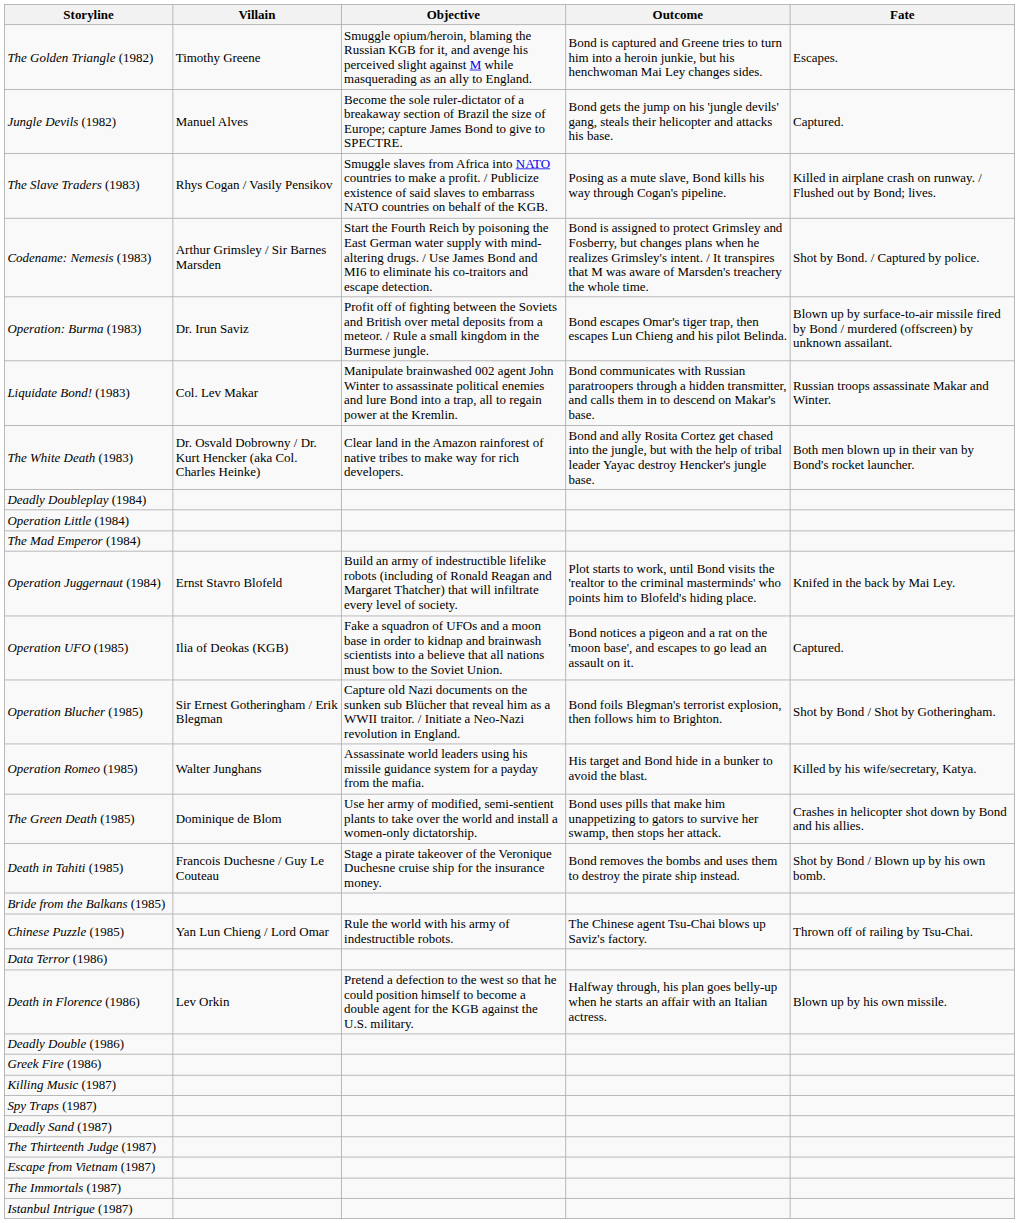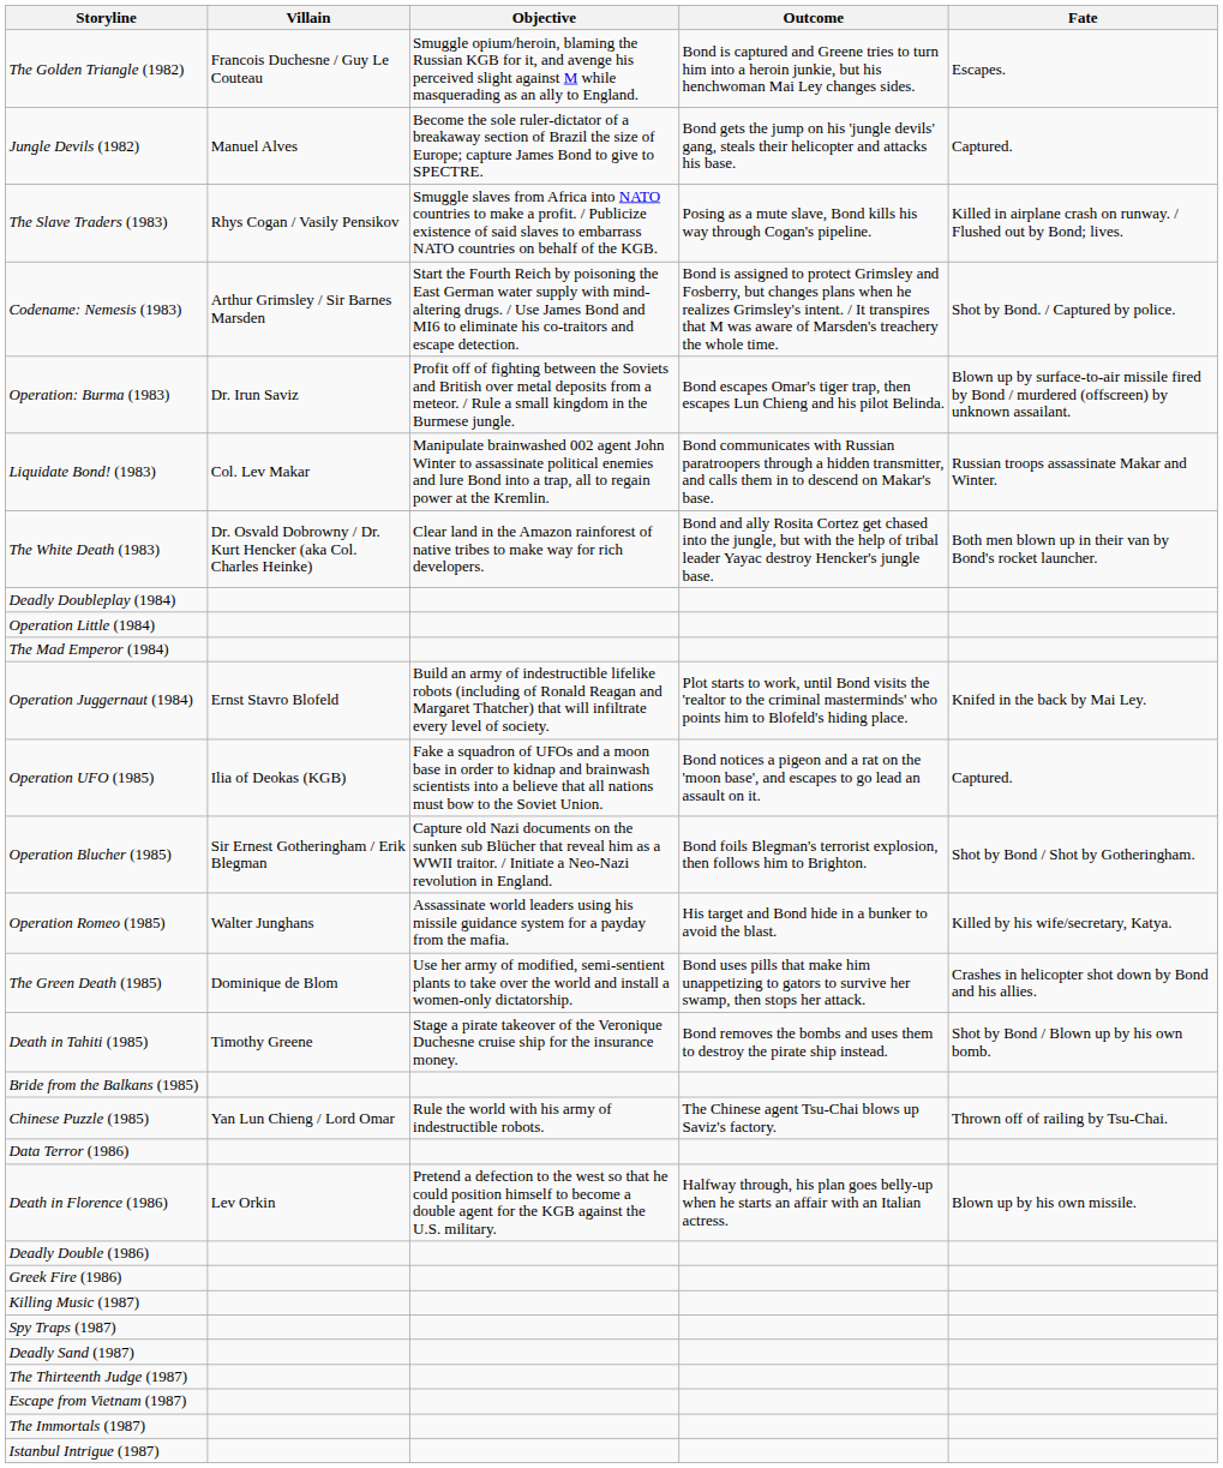 <table class="wikitable">
 <tr>
 <th style="width: 16.5%">Storyline</th>
 <th style="width: 16.5%">Villain</th>
 <th style="width: 22%">Objective</th>
 <th style="width: 22%">Outcome</th>
 <th style="width: 22%">Fate</th>
 </tr>
 <tr>
 <td><em>The Golden Triangle</em> (1982)</td>
-<td>Timothy Greene</td>
+<td>Francois Duchesne / Guy Le Couteau</td>
 <td>Smuggle opium/heroin, blaming the Russian KGB for it, and avenge his perceived slight against <a href='#'>M</a> while masquerading as an ally to England.</td>
 <td>Bond is captured and Greene tries to turn him into a heroin junkie, but his henchwoman Mai Ley changes sides.</td>
 <td>Escapes.</td>
 </tr>
 <tr>
 <td><em>Jungle Devils</em> (1982)</td>
 <td>Manuel Alves</td>
 <td>Become the sole ruler-dictator of a breakaway section of Brazil the size of Europe; capture James Bond to give to SPECTRE.</td>
 <td>Bond gets the jump on his 'jungle devils' gang, steals their helicopter and attacks his base.</td>
 <td>Captured.</td>
 </tr>
 <tr>
 <td><em>The Slave Traders</em> (1983)</td>
 <td>Rhys Cogan / Vasily Pensikov</td>
 <td>Smuggle slaves from Africa into <a href='#'>NATO</a> countries to make a profit. / Publicize existence of said slaves to embarrass NATO countries on behalf of the KGB.</td>
 <td>Posing as a mute slave, Bond kills his way through Cogan's pipeline.</td>
 <td>Killed in airplane crash on runway. / Flushed out by Bond; lives.</td>
 </tr>
 <tr>
 <td><em>Codename: Nemesis</em> (1983)</td>
 <td>Arthur Grimsley / Sir Barnes Marsden</td>
 <td>Start the Fourth Reich by poisoning the East German water supply with mind-altering drugs. / Use James Bond and MI6 to eliminate his co-traitors and escape detection.</td>
 <td>Bond is assigned to protect Grimsley and Fosberry, but changes plans when he realizes Grimsley's intent. / It transpires that M was aware of Marsden's treachery the whole time.</td>
 <td>Shot by Bond. / Captured by police.</td>
 </tr>
 <tr>
 <td><em>Operation: Burma</em> (1983)</td>
 <td>Dr. Irun Saviz</td>
 <td>Profit off of fighting between the Soviets and British over metal deposits from a meteor. / Rule a small kingdom in the Burmese jungle.</td>
 <td>Bond escapes Omar's tiger trap, then escapes Lun Chieng and his pilot Belinda.</td>
 <td>Blown up by surface-to-air missile fired by Bond / murdered (offscreen) by unknown assailant.</td>
 </tr>
 <tr>
 <td><em>Liquidate Bond!</em> (1983)</td>
 <td>Col. Lev Makar</td>
 <td>Manipulate brainwashed 002 agent John Winter to assassinate political enemies and lure Bond into a trap, all to regain power at the Kremlin.</td>
 <td>Bond communicates with Russian paratroopers through a hidden transmitter, and calls them in to descend on Makar's base.</td>
 <td>Russian troops assassinate Makar and Winter.</td>
 </tr>
 <tr>
 <td><em>The White Death</em> (1983)</td>
 <td>Dr. Osvald Dobrowny / Dr. Kurt Hencker (aka Col. Charles Heinke)</td>
 <td>Clear land in the Amazon rainforest of native tribes to make way for rich developers.</td>
 <td>Bond and ally Rosita Cortez get chased into the jungle, but with the help of tribal leader Yayac destroy Hencker's jungle base.</td>
 <td>Both men blown up in their van by Bond's rocket launcher.</td>
 </tr>
 <tr>
 <td><em>Deadly Doubleplay</em> (1984)</td>
 <td></td>
 <td></td>
 <td></td>
 <td></td>
 </tr>
 <tr>
 <td><em>Operation Little</em> (1984)</td>
 <td></td>
 <td></td>
 <td></td>
 <td></td>
 </tr>
 <tr>
 <td><em>The Mad Emperor</em> (1984)</td>
 <td></td>
 <td></td>
 <td></td>
 <td></td>
 </tr>
 <tr>
 <td><em>Operation Juggernaut</em> (1984)</td>
 <td>Ernst Stavro Blofeld</td>
 <td>Build an army of indestructible lifelike robots (including of Ronald Reagan and Margaret Thatcher) that will infiltrate every level of society.</td>
 <td>Plot starts to work, until Bond visits the 'realtor to the criminal masterminds' who points him to Blofeld's hiding place.</td>
 <td>Knifed in the back by Mai Ley.</td>
 </tr>
 <tr>
 <td><em>Operation UFO</em> (1985)</td>
 <td>Ilia of Deokas (KGB)</td>
 <td>Fake a squadron of UFOs and a moon base in order to kidnap and brainwash scientists into a believe that all nations must bow to the Soviet Union.</td>
 <td>Bond notices a pigeon and a rat on the 'moon base', and escapes to go lead an assault on it.</td>
 <td>Captured.</td>
 </tr>
 <tr>
 <td><em>Operation Blucher</em> (1985)</td>
 <td>Sir Ernest Gotheringham / Erik Blegman</td>
 <td>Capture old Nazi documents on the sunken sub Blücher that reveal him as a WWII traitor. / Initiate a Neo-Nazi revolution in England.</td>
 <td>Bond foils Blegman's terrorist explosion, then follows him to Brighton.</td>
 <td>Shot by Bond / Shot by Gotheringham.</td>
 </tr>
 <tr>
 <td><em>Operation Romeo</em> (1985)</td>
 <td>Walter Junghans</td>
 <td>Assassinate world leaders using his missile guidance system for a payday from the mafia.</td>
 <td>His target and Bond hide in a bunker to avoid the blast.</td>
 <td>Killed by his wife/secretary, Katya.</td>
 </tr>
 <tr>
 <td><em>The Green Death</em> (1985)</td>
 <td>Dominique de Blom</td>
 <td>Use her army of modified, semi-sentient plants to take over the world and install a women-only dictatorship.</td>
 <td>Bond uses pills that make him unappetizing to gators to survive her swamp, then stops her attack.</td>
 <td>Crashes in helicopter shot down by Bond and his allies.</td>
 </tr>
 <tr>
 <td><em>Death in Tahiti</em> (1985)</td>
-<td>Francois Duchesne / Guy Le Couteau</td>
+<td>Timothy Greene</td>
 <td>Stage a pirate takeover of the Veronique Duchesne cruise ship for the insurance money.</td>
 <td>Bond removes the bombs and uses them to destroy the pirate ship instead.</td>
 <td>Shot by Bond / Blown up by his own bomb.</td>
 </tr>
 <tr>
 <td><em>Bride from the Balkans</em> (1985)</td>
 <td></td>
 <td></td>
 <td></td>
 <td></td>
 </tr>
 <tr>
 <td><em>Chinese Puzzle</em> (1985)</td>
 <td>Yan Lun Chieng / Lord Omar</td>
 <td>Rule the world with his army of indestructible robots.</td>
 <td>The Chinese agent Tsu-Chai blows up Saviz's factory.</td>
 <td>Thrown off of railing by Tsu-Chai.</td>
 </tr>
 <tr>
 <td><em>Data Terror</em> (1986)</td>
 <td></td>
 <td></td>
 <td></td>
 <td></td>
 </tr>
 <tr>
 <td><em>Death in Florence</em> (1986)</td>
 <td>Lev Orkin</td>
 <td>Pretend a defection to the west so that he could position himself to become a double agent for the KGB against the U.S. military.</td>
 <td>Halfway through, his plan goes belly-up when he starts an affair with an Italian actress.</td>
 <td>Blown up by his own missile.</td>
 </tr>
 <tr>
 <td><em>Deadly Double</em> (1986)</td>
 <td></td>
 <td></td>
 <td></td>
 <td></td>
 </tr>
 <tr>
 <td><em>Greek Fire</em> (1986)</td>
 <td></td>
 <td></td>
 <td></td>
 <td></td>
 </tr>
 <tr>
 <td><em>Killing Music</em> (1987)</td>
 <td></td>
 <td></td>
 <td></td>
 <td></td>
 </tr>
 <tr>
 <td><em>Spy Traps</em> (1987)</td>
 <td></td>
 <td></td>
 <td></td>
 <td></td>
 </tr>
 <tr>
 <td><em>Deadly Sand</em> (1987)</td>
 <td></td>
 <td></td>
 <td></td>
 <td></td>
 </tr>
 <tr>
 <td><em>The Thirteenth Judge</em> (1987)</td>
 <td></td>
 <td></td>
 <td></td>
 <td></td>
 </tr>
 <tr>
 <td><em>Escape from Vietnam</em> (1987)</td>
 <td></td>
 <td></td>
 <td></td>
 <td></td>
 </tr>
 <tr>
 <td><em>The Immortals</em> (1987)</td>
 <td></td>
 <td></td>
 <td></td>
 <td></td>
 </tr>
 <tr>
 <td><em>Istanbul Intrigue</em> (1987)</td>
 <td></td>
 <td></td>
 <td></td>
 <td></td>
 </tr>
 </table>
